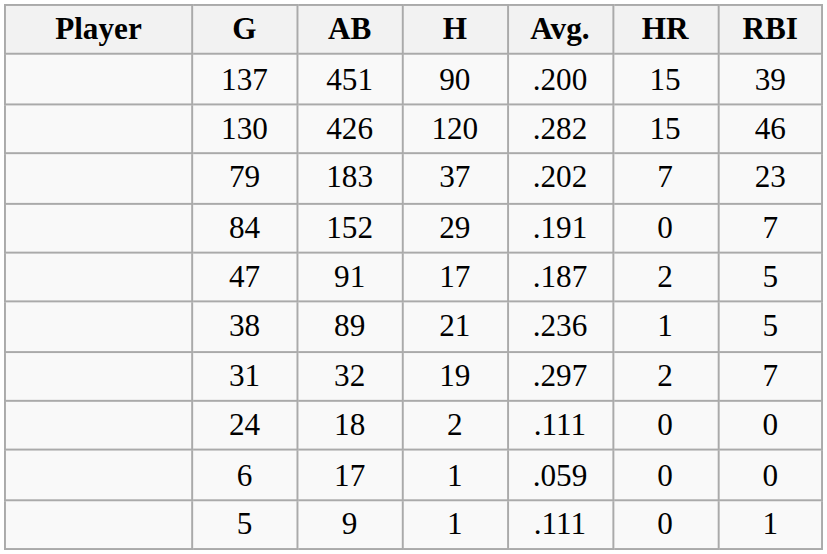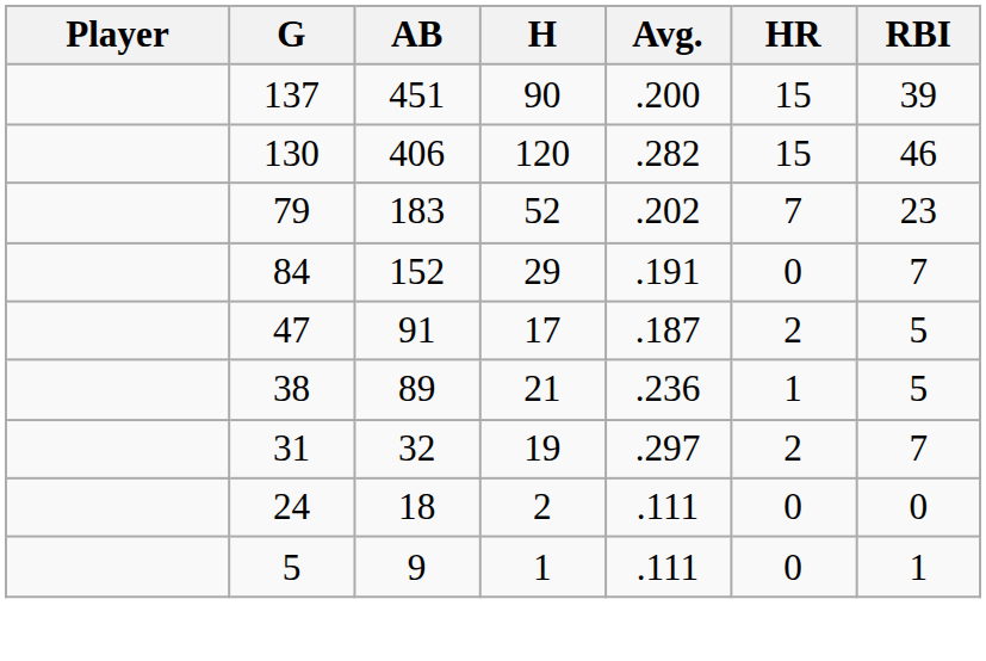 <table class="wikitable sortable">
 <tr>
 <th bgcolor="#DDDDFF" width="16%">Player</th>
 <th bgcolor="#DDDDFF" width="9%">G</th>
 <th bgcolor="#DDDDFF" width="9%">AB</th>
 <th bgcolor="#DDDDFF" width="9%">H</th>
 <th bgcolor="#DDDDFF" width="9%">Avg.</th>
 <th bgcolor="#DDDDFF" width="9%">HR</th>
 <th bgcolor="#DDDDFF" width="9%">RBI</th>
 </tr>
 <tr align="center">
 <td></td>
 <td>137</td>
 <td>451</td>
 <td>90</td>
 <td>.200</td>
 <td>15</td>
 <td>39</td>
 </tr>
 <tr align="center">
 <td></td>
 <td>130</td>
-<td>426</td>
+<td>406</td>
 <td>120</td>
 <td>.282</td>
 <td>15</td>
 <td>46</td>
 </tr>
 <tr align="center">
 <td></td>
 <td>79</td>
 <td>183</td>
-<td>37</td>
+<td>52</td>
 <td>.202</td>
 <td>7</td>
 <td>23</td>
 </tr>
 <tr align="center">
 <td></td>
 <td>84</td>
 <td>152</td>
 <td>29</td>
 <td>.191</td>
 <td>0</td>
 <td>7</td>
 </tr>
 <tr align="center">
 <td></td>
 <td>47</td>
 <td>91</td>
 <td>17</td>
 <td>.187</td>
 <td>2</td>
 <td>5</td>
 </tr>
 <tr align="center">
 <td></td>
 <td>38</td>
 <td>89</td>
 <td>21</td>
 <td>.236</td>
 <td>1</td>
 <td>5</td>
 </tr>
 <tr align="center">
 <td></td>
 <td>31</td>
 <td>32</td>
 <td>19</td>
 <td>.297</td>
 <td>2</td>
 <td>7</td>
 </tr>
 <tr align="center">
 <td></td>
 <td>24</td>
 <td>18</td>
 <td>2</td>
 <td>.111</td>
 <td>0</td>
 <td>0</td>
 </tr>
 <tr align="center">
 <td></td>
-<td>6</td>
-<td>17</td>
-<td>1</td>
-<td>.059</td>
-<td>0</td>
-<td>0</td>
-</tr>
-<tr align="center">
-<td></td>
 <td>5</td>
 <td>9</td>
 <td>1</td>
 <td>.111</td>
 <td>0</td>
 <td>1</td>
 </tr>
 </table>
